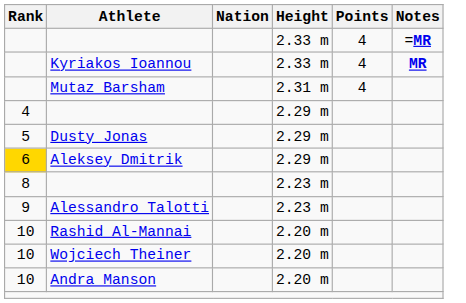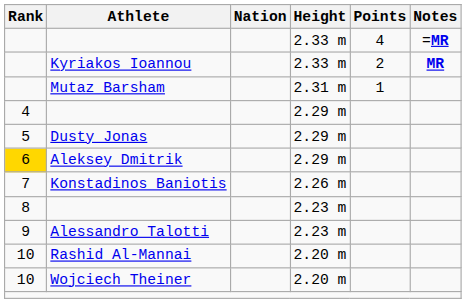 <table class="wikitable mw-datatable sortable" style="text-align:center;">
 <tr>
 <th>Rank</th>
 <th>Athlete</th>
 <th>Nation</th>
 <th>Height</th>
 <th>Points</th>
 <th>Notes</th>
 </tr>
 <tr>
 <td></td>
 <td align=left><a href='#'></a></td>
 <td align=left></td>
 <td>2.33 m</td>
 <td>4</td>
 <td>=<strong><a href='#'>MR</a></strong></td>
 </tr>
 <tr>
 <td></td>
 <td align=left><a href='#'>Kyriakos Ioannou</a></td>
 <td align=left></td>
 <td>2.33 m</td>
-<td>4</td>
+<td>2</td>
 <td><strong><a href='#'>MR</a></strong></td>
 </tr>
 <tr>
 <td></td>
 <td align=left><a href='#'>Mutaz Barsham</a></td>
 <td align=left></td>
 <td>2.31 m</td>
-<td>4</td>
+<td>1</td>
 <td><strong></strong></td>
 </tr>
 <tr>
 <td>4</td>
 <td align=left><a href='#'></a></td>
 <td align=left></td>
 <td>2.29 m</td>
 <td></td>
 <td></td>
 </tr>
 <tr>
 <td>5</td>
 <td align=left><a href='#'>Dusty Jonas</a></td>
 <td align=left></td>
 <td>2.29 m</td>
 <td></td>
 <td></td>
 </tr>
 <tr>
 <td style="background: gold;">6</td>
 <td align=left><a href='#'>Aleksey Dmitrik</a></td>
 <td align=left></td>
 <td>2.29 m</td>
+<td></td>
+<td></td>
+</tr>
+<tr>
+<td>7</td>
+<td align=left><a href='#'>Konstadinos Baniotis</a></td>
+<td align=left></td>
+<td>2.26 m</td>
 <td></td>
 <td></td>
 </tr>
 <tr>
 <td>8</td>
 <td align=left><a href='#'></a></td>
 <td align=left></td>
 <td>2.23 m</td>
 <td></td>
 <td></td>
 </tr>
 <tr>
 <td>9</td>
 <td align=left><a href='#'>Alessandro Talotti</a></td>
 <td align=left></td>
 <td>2.23 m</td>
 <td></td>
 <td></td>
 </tr>
 <tr>
 <td>10</td>
 <td align=left><a href='#'>Rashid Al-Mannai</a></td>
 <td align=left></td>
 <td>2.20 m</td>
 <td></td>
 <td></td>
 </tr>
 <tr>
 <td>10</td>
 <td align=left><a href='#'>Wojciech Theiner</a></td>
 <td align=left></td>
 <td>2.20 m</td>
 <td></td>
 <td></td>
 </tr>
-<tr>
-<td>10</td>
-<td align=left><a href='#'>Andra Manson</a></td>
-<td align=left></td>
-<td>2.20 m</td>
-<td></td>
-<td></td>
-</tr>
 <tr class="sortbottom">
 <td colspan=6></td>
 </tr>
 </table>
